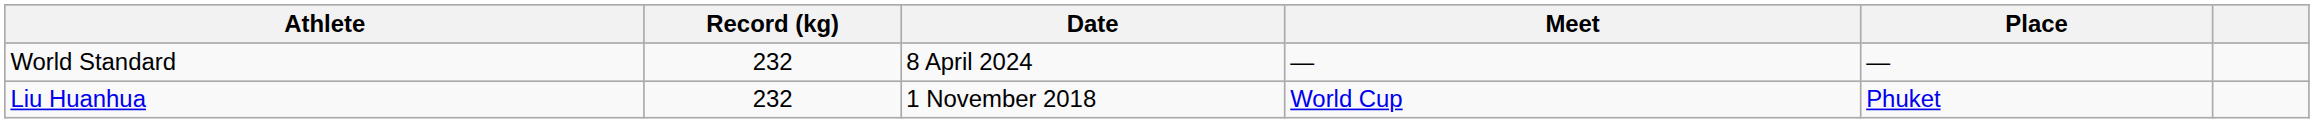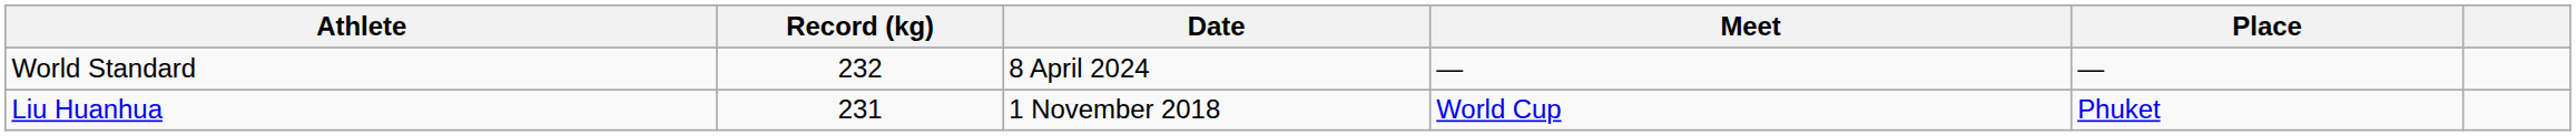 <table class="wikitable" style="font-size:90%; width: 70%;">
 <tr>
 <th width=20%>Athlete</th>
 <th width=8%>Record (kg)</th>
 <th width=12%>Date</th>
 <th width=18%>Meet</th>
 <th width=11%>Place</th>
 <th width=3%></th>
 </tr>
 <tr>
 <td>World Standard</td>
 <td align="center">232</td>
 <td>8 April 2024</td>
 <td>—</td>
 <td>—</td>
 <td></td>
 </tr>
 <tr>
 <td> <a href='#'>Liu Huanhua</a></td>
-<td align="center">232</td>
+<td align="center">231</td>
 <td>1 November 2018</td>
 <td><a href='#'>World Cup</a></td>
 <td><a href='#'>Phuket</a></td>
 <td></td>
 </tr>
 </table>
